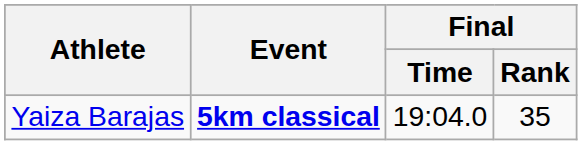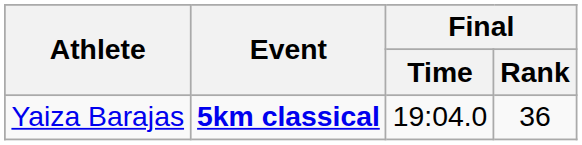 <table class="wikitable">
 <tr>
 <th rowspan="2">Athlete</th>
 <th rowspan="2">Event</th>
 <th colspan="2">Final</th>
 </tr>
 <tr>
 <th>Time</th>
 <th>Rank</th>
 </tr>
 <tr>
 <td rowspan="1"><a href='#'>Yaiza Barajas</a></td>
 <td><strong><a href='#'>5km classical</a></strong></td>
 <td align="center">19:04.0</td>
-<td align="center">35</td>
+<td align="center">36</td>
 </tr>
 </table>
